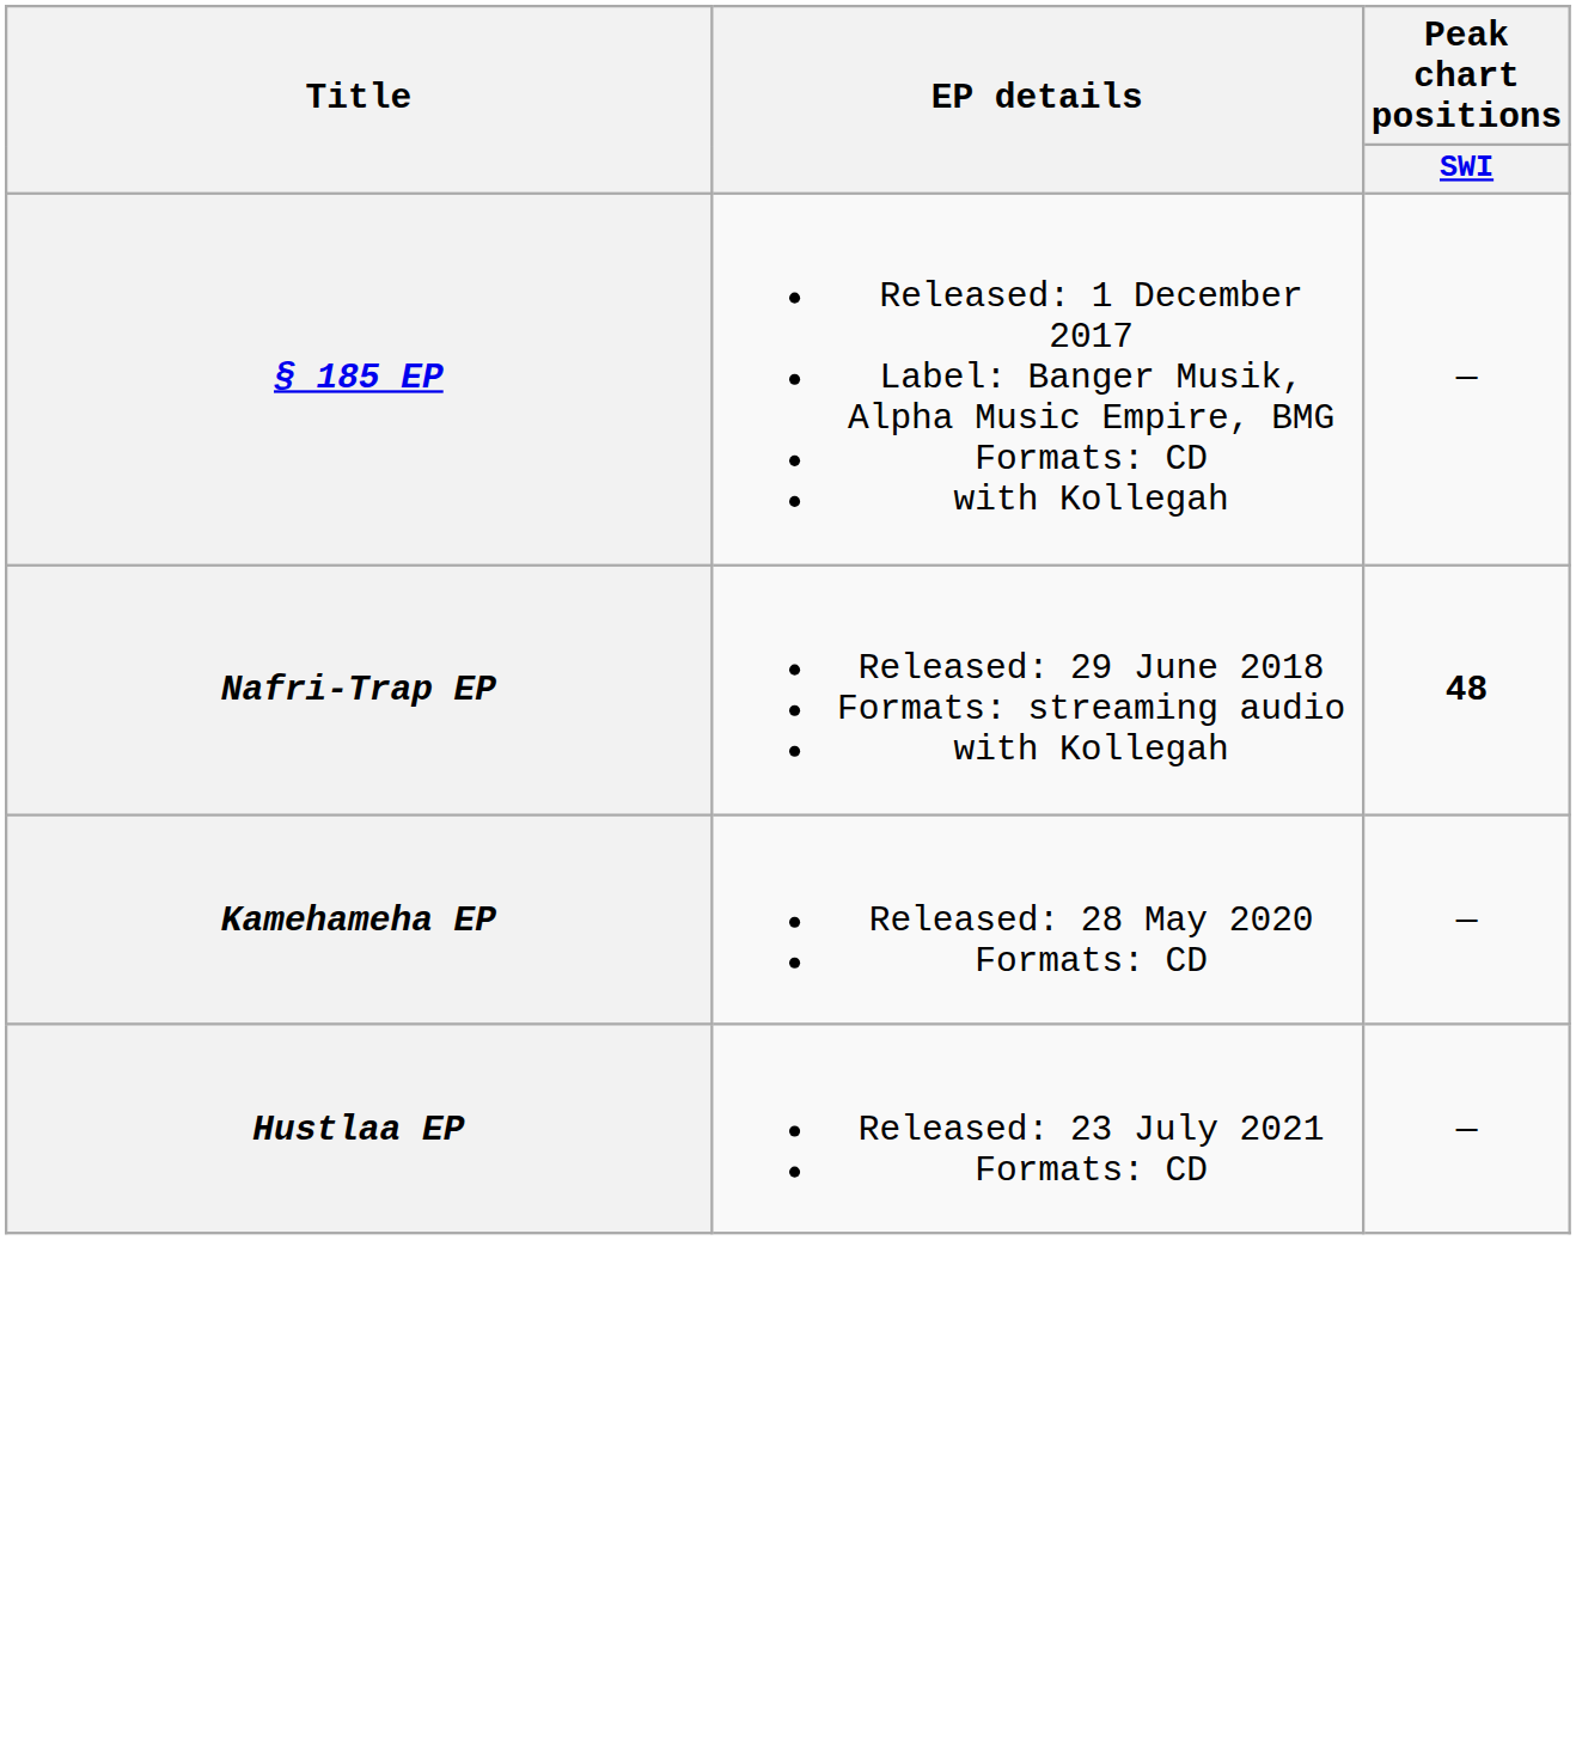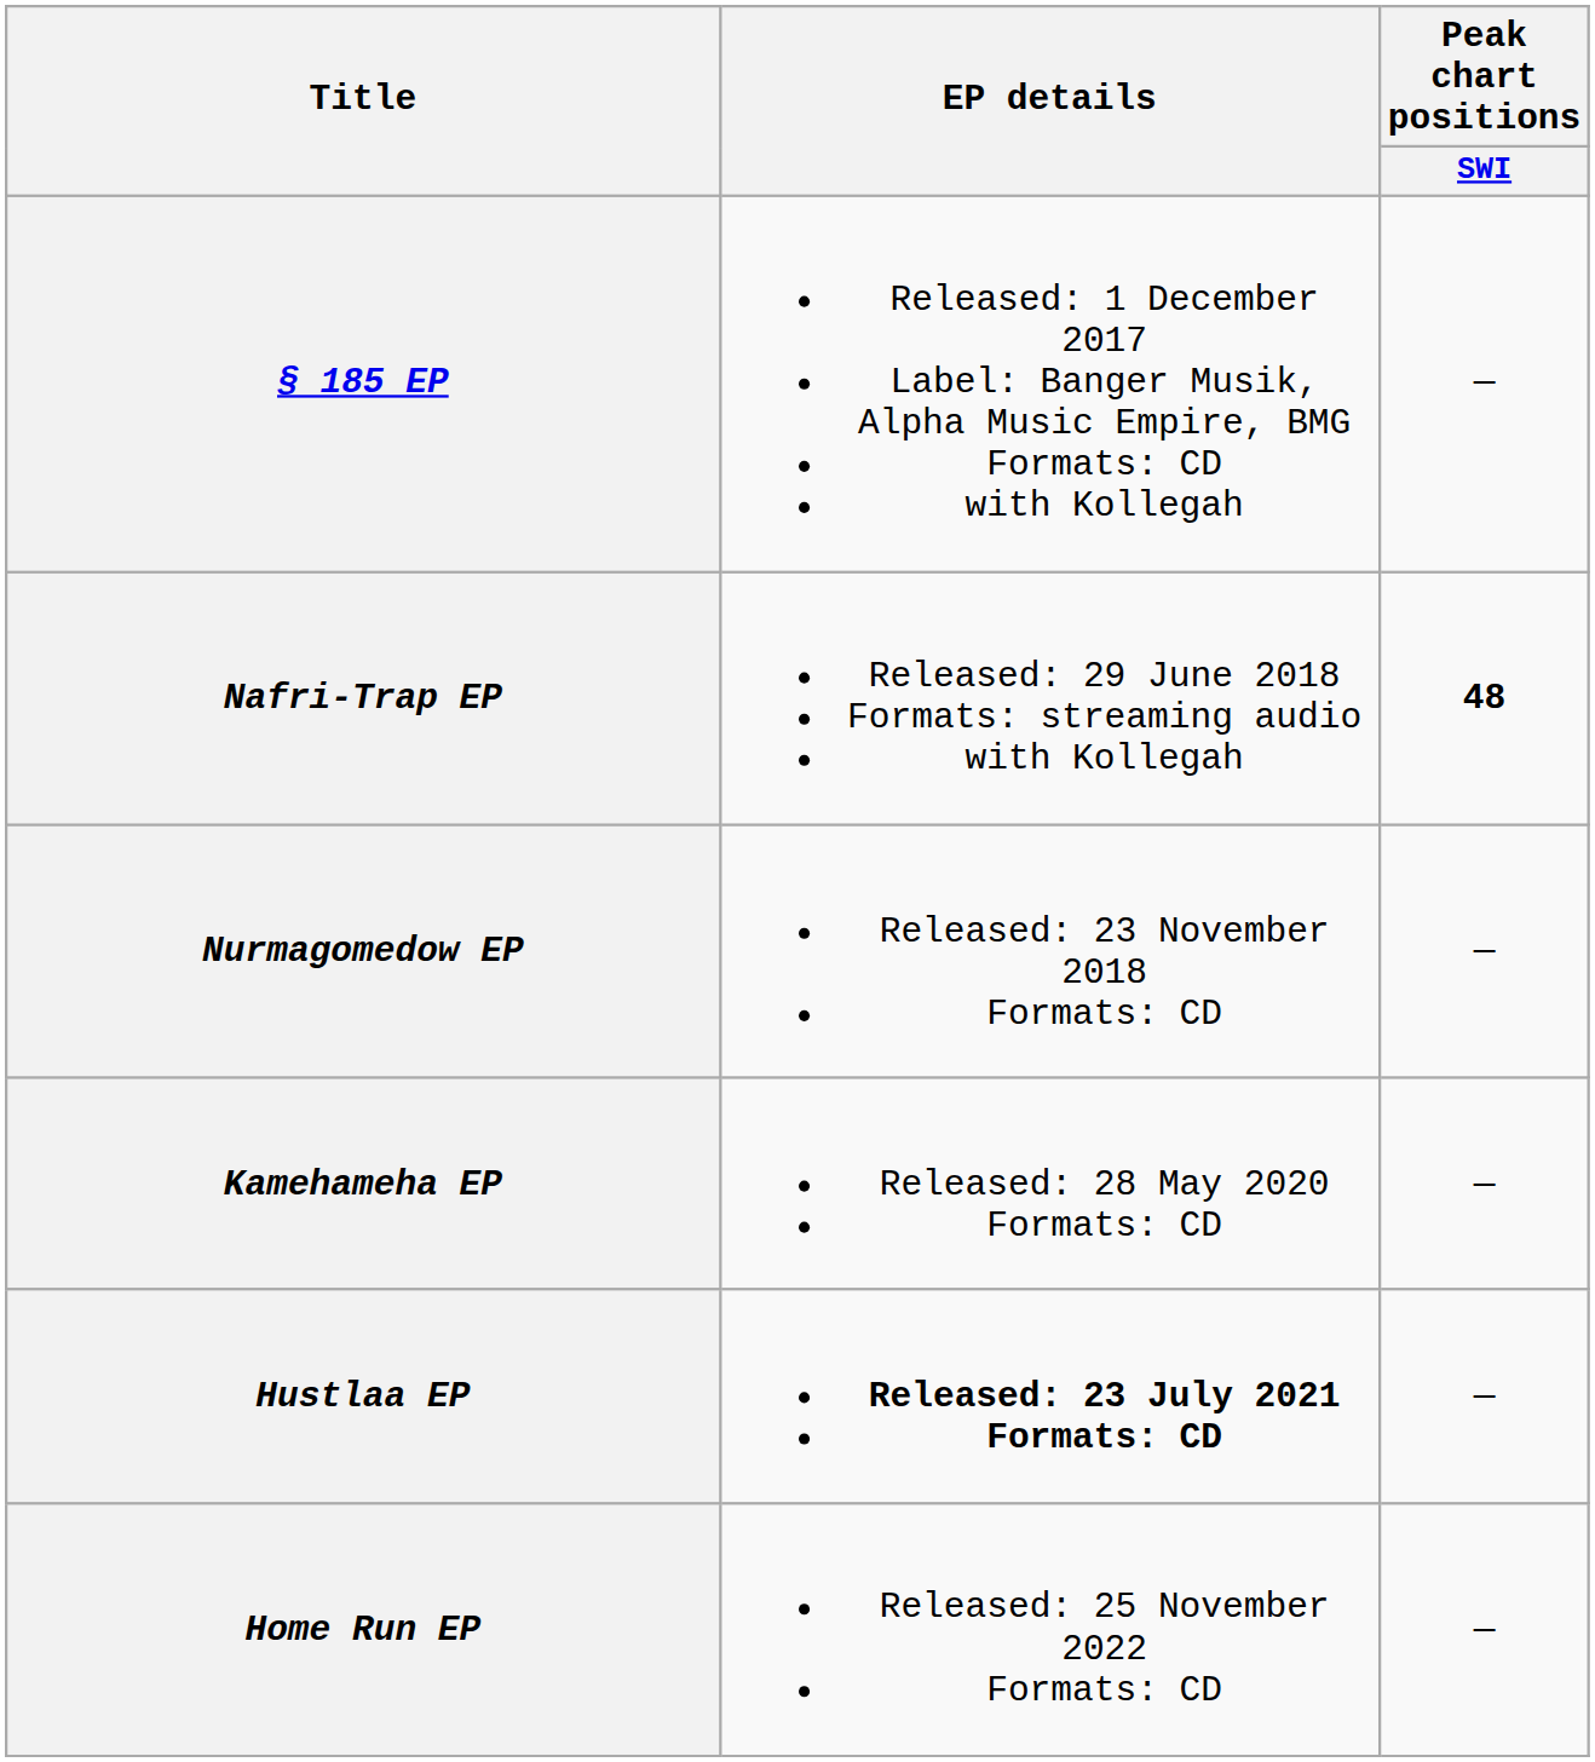 <table class="wikitable plainrowheaders" style="text-align:center;">
 <tr>
 <th scope="col" rowspan="2" style="width:19.5em;">Title</th>
 <th scope="col" rowspan="2" style="width:18em;">EP details</th>
 <th scope="col" colspan="1">Peak chart positions</th>
 </tr>
 <tr>
 <th style="width:2.5em; font-size:85%"><a href='#'>SWI</a><br></th>
 </tr>
 <tr>
 <th scope="row"><em><a href='#'>§ 185 EP</a></em></th>
 <td><br><ul><li>Released: 1 December 2017</li><li>Label: Banger Musik, Alpha Music Empire, BMG</li><li>Formats: CD</li><li>with Kollegah</li></ul></td>
 <td>—</td>
 </tr>
 <tr>
 <th scope="row"><em>Nafri-Trap EP</em></th>
 <td><br><ul><li>Released: 29 June 2018</li><li>Formats: streaming audio</li><li>with Kollegah</li></ul></td>
 <td><strong>48</strong></td>
 </tr>
 <tr>
+<th scope="row"><em>Nurmagomedow EP</em></th>
+<td><br><ul><li>Released: 23 November 2018</li><li>Formats: CD</li></ul></td>
+<td>—</td>
+</tr>
+<tr>
 <th scope="row"><em>Kamehameha EP</em></th>
 <td><br><ul><li>Released: 28 May 2020</li><li>Formats: CD</li></ul></td>
 <td>—</td>
 </tr>
 <tr>
 <th scope="row"><em>Hustlaa EP</em></th>
-<td><br><ul><li>Released: 23 July 2021</li><li>Formats: CD</li></ul></td>
+<td><strong><br><ul><li>Released: 23 July 2021</li><li>Formats: CD</li></ul></strong></td>
+<td>—</td>
+</tr>
+<tr>
+<th scope="row"><em>Home Run EP</em></th>
+<td><br><ul><li>Released: 25 November 2022</li><li>Formats: CD</li></ul></td>
 <td>—</td>
 </tr>
 </table>
